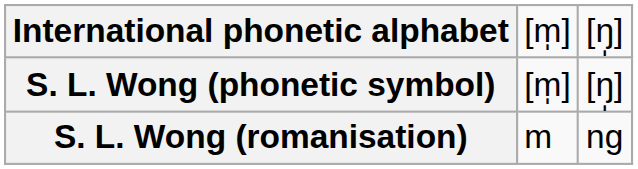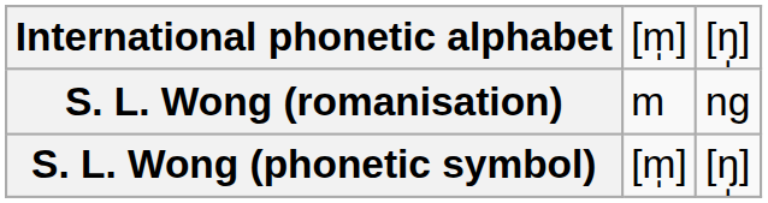 <table class="wikitable">
 <tr>
 <th>International phonetic alphabet</th>
-<td>[m̩]</td>
-<td>[ŋ̩]</td>
-</tr>
-<tr>
-<th>S. L. Wong (phonetic symbol)</th>
 <td>[m̩]</td>
 <td>[ŋ̩]</td>
 </tr>
 <tr>
 <th>S. L. Wong (romanisation)</th>
 <td>m</td>
 <td>ng</td>
 </tr>
+<tr>
+<th>S. L. Wong (phonetic symbol)</th>
+<td>[m̩]</td>
+<td>[ŋ̩]</td>
+</tr>
 </table>
